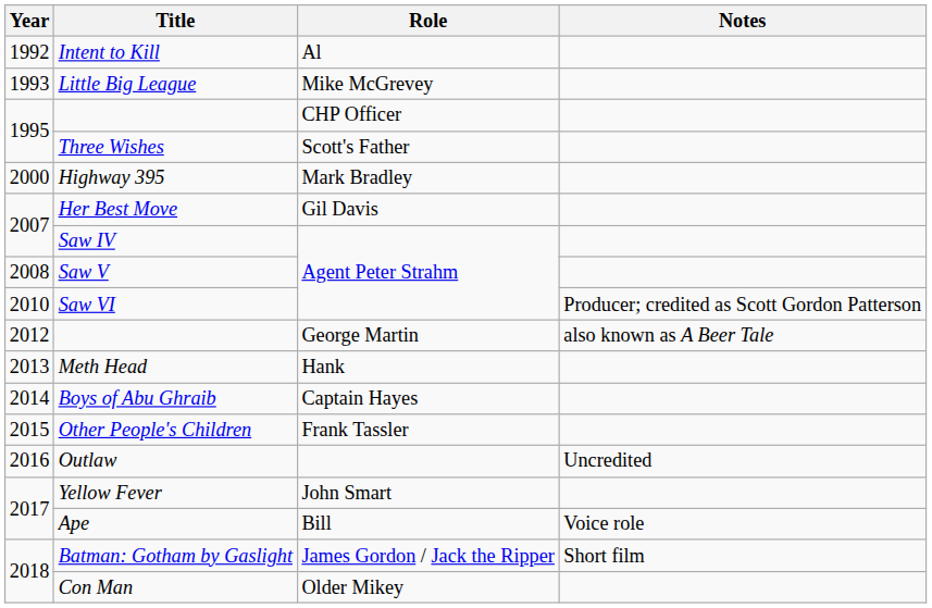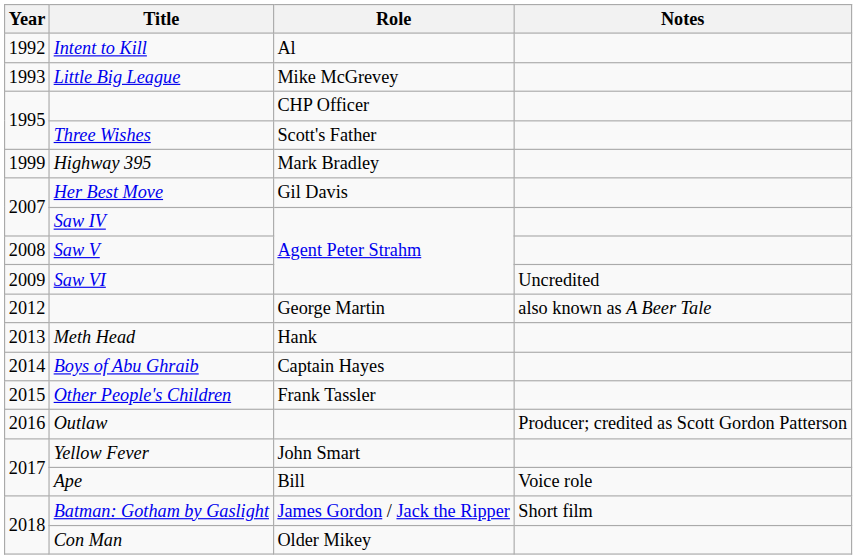 <table class="wikitable sortable">
 <tr>
 <th scope="col">Year</th>
 <th scope="col">Title</th>
 <th scope="col">Role</th>
 <th scope="col" class="unsortable">Notes</th>
 </tr>
 <tr>
 <td>1992</td>
 <td><em><a href='#'>Intent to Kill</a></em></td>
 <td>Al</td>
 <td></td>
 </tr>
 <tr>
 <td>1993</td>
 <td><em><a href='#'>Little Big League</a></em></td>
 <td>Mike McGrevey</td>
 <td></td>
 </tr>
 <tr>
 <td rowspan="2">1995</td>
 <td><em></em></td>
 <td>CHP Officer</td>
 <td></td>
 </tr>
 <tr>
 <td><em><a href='#'>Three Wishes</a></em></td>
 <td>Scott's Father</td>
 <td></td>
 </tr>
 <tr>
-<td>2000</td>
+<td>1999</td>
 <td><em>Highway 395</em></td>
 <td>Mark Bradley</td>
 <td></td>
 </tr>
 <tr>
 <td rowspan="2">2007</td>
 <td><em><a href='#'>Her Best Move</a></em></td>
 <td>Gil Davis</td>
 <td></td>
 </tr>
 <tr>
 <td><em><a href='#'>Saw IV</a></em></td>
 <td rowspan="3"><a href='#'>Agent Peter Strahm</a></td>
 <td></td>
 </tr>
 <tr>
 <td>2008</td>
 <td><em><a href='#'>Saw V</a></em></td>
 <td></td>
 </tr>
 <tr>
-<td>2010</td>
+<td>2009</td>
 <td><em><a href='#'>Saw VI</a></em></td>
-<td>Producer; credited as Scott Gordon Patterson</td>
+<td>Uncredited</td>
 </tr>
 <tr>
 <td>2012</td>
 <td><em></em></td>
 <td>George Martin</td>
 <td>also known as <em>A Beer Tale</em></td>
 </tr>
 <tr>
 <td>2013</td>
 <td><em>Meth Head</em></td>
 <td>Hank</td>
 <td></td>
 </tr>
 <tr>
 <td>2014</td>
 <td><em><a href='#'>Boys of Abu Ghraib</a></em></td>
 <td>Captain Hayes</td>
 <td></td>
 </tr>
 <tr>
 <td>2015</td>
 <td><em><a href='#'>Other People's Children</a></em></td>
 <td>Frank Tassler</td>
 <td></td>
 </tr>
 <tr>
 <td>2016</td>
 <td><em>Outlaw</em></td>
 <td></td>
-<td>Uncredited</td>
+<td>Producer; credited as Scott Gordon Patterson</td>
 </tr>
 <tr>
 <td rowspan="2">2017</td>
 <td><em>Yellow Fever</em></td>
 <td>John Smart</td>
 <td></td>
 </tr>
 <tr>
 <td><em>Ape</em></td>
 <td>Bill</td>
 <td>Voice role</td>
 </tr>
 <tr>
 <td rowspan="2">2018</td>
 <td><em><a href='#'>Batman: Gotham by Gaslight</a></em></td>
 <td><a href='#'>James Gordon</a> / <a href='#'>Jack the Ripper</a></td>
 <td>Short film</td>
 </tr>
 <tr>
 <td><em>Con Man</em></td>
 <td>Older Mikey</td>
 <td></td>
 </tr>
 </table>
